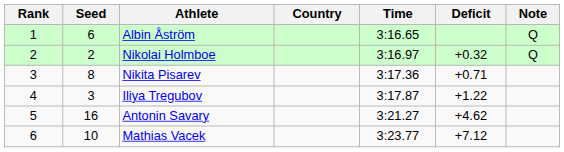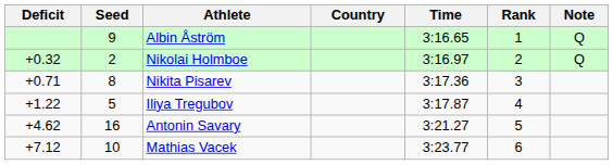 <table class="wikitable sortable" style="text-align:center" width=55%>
 <tr>
-<th>Rank</th>
+<th>Deficit</th>
 <th>Seed</th>
 <th>Athlete</th>
 <th>Country</th>
 <th>Time</th>
-<th>Deficit</th>
+<th>Rank</th>
 <th>Note</th>
 </tr>
 <tr bgcolor=ccffcc>
-<td>1</td>
-<td>6</td>
+<td></td>
+<td>9</td>
 <td align=left><a href='#'>Albin Åström</a></td>
 <td align=left></td>
 <td>3:16.65</td>
-<td></td>
+<td>1</td>
 <td>Q</td>
 </tr>
 <tr bgcolor=ccffcc>
-<td>2</td>
+<td>+0.32</td>
 <td>2</td>
 <td align=left><a href='#'>Nikolai Holmboe</a></td>
 <td align=left></td>
 <td>3:16.97</td>
-<td>+0.32</td>
+<td>2</td>
 <td>Q</td>
 </tr>
 <tr>
-<td>3</td>
+<td>+0.71</td>
 <td>8</td>
 <td align=left><a href='#'>Nikita Pisarev</a></td>
 <td align=left></td>
 <td>3:17.36</td>
-<td>+0.71</td>
+<td>3</td>
 <td></td>
 </tr>
 <tr>
-<td>4</td>
-<td>3</td>
+<td>+1.22</td>
+<td>5</td>
 <td align=left><a href='#'>Iliya Tregubov</a></td>
 <td align=left></td>
 <td>3:17.87</td>
-<td>+1.22</td>
+<td>4</td>
 <td></td>
 </tr>
 <tr>
-<td>5</td>
+<td>+4.62</td>
 <td>16</td>
 <td align=left><a href='#'>Antonin Savary</a></td>
 <td align=left></td>
 <td>3:21.27</td>
-<td>+4.62</td>
+<td>5</td>
 <td></td>
 </tr>
 <tr>
-<td>6</td>
+<td>+7.12</td>
 <td>10</td>
 <td align=left><a href='#'>Mathias Vacek</a></td>
 <td align=left></td>
 <td>3:23.77</td>
-<td>+7.12</td>
+<td>6</td>
 <td></td>
 </tr>
 </table>
